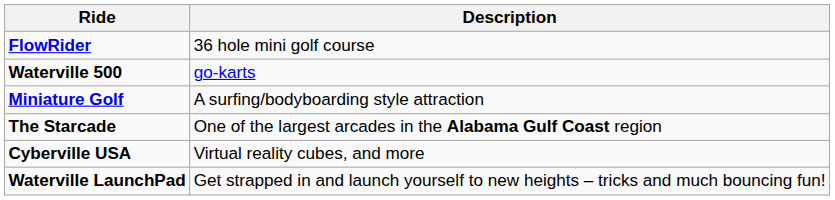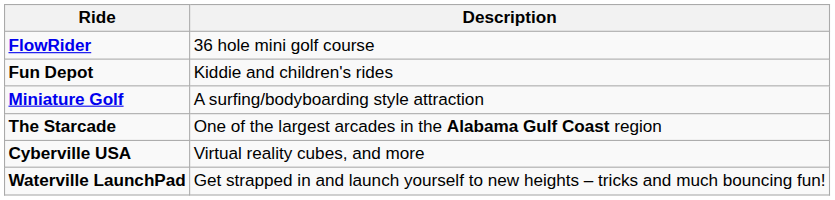 <table class=wikitable>
 <tr>
 <th>Ride</th>
 <th>Description</th>
 </tr>
 <tr>
 <td><strong><a href='#'>FlowRider</a></strong></td>
 <td>36 hole mini golf course</td>
 </tr>
 <tr>
-<td><strong>Waterville 500</strong></td>
-<td><a href='#'>go-karts</a></td>
+<td><strong>Fun Depot</strong></td>
+<td>Kiddie and children's rides</td>
 </tr>
 <tr>
 <td><strong><a href='#'>Miniature Golf</a></strong></td>
 <td>A surfing/bodyboarding style attraction</td>
 </tr>
 <tr>
 <td><strong>The Starcade</strong></td>
 <td>One of the largest arcades in the <strong>Alabama Gulf Coast</strong> region</td>
 </tr>
 <tr>
 <td><strong>Cyberville USA </strong></td>
 <td>Virtual reality cubes, and more</td>
 </tr>
 <tr>
 <td><strong>Waterville LaunchPad </strong></td>
 <td>Get strapped in and launch yourself to new heights –  tricks and much bouncing fun!</td>
 </tr>
 </table>
